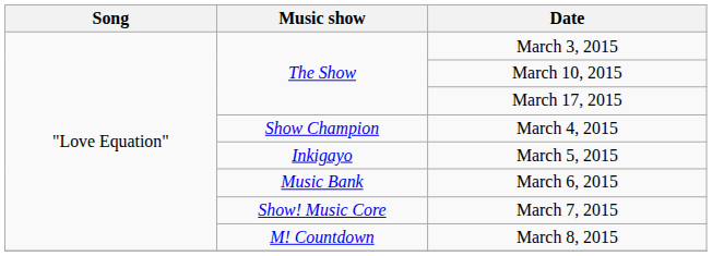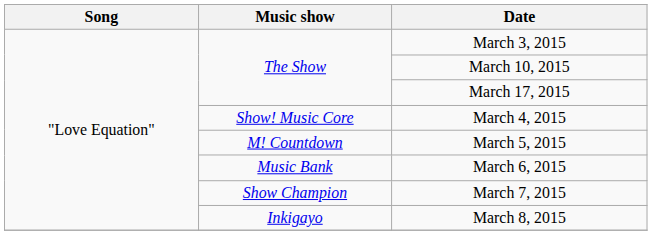 <table class="wikitable" style="text-align:center; width:650px;">
 <tr>
 <th style="width:150px;">Song</th>
 <th style="width:150px;">Music show</th>
 <th style="width:200px;">Date</th>
 </tr>
 <tr>
 <td rowspan="8">"Love Equation"</td>
 <td rowspan="3"><em><a href='#'>The Show</a></em></td>
 <td>March 3, 2015</td>
 </tr>
 <tr>
 <td>March 10, 2015</td>
 </tr>
 <tr>
 <td>March 17, 2015</td>
 </tr>
 <tr>
-<td><em><a href='#'>Show Champion</a></em></td>
+<td><em><a href='#'>Show! Music Core</a></em></td>
 <td>March 4, 2015</td>
 </tr>
 <tr>
-<td><em><a href='#'>Inkigayo</a></em></td>
+<td><em><a href='#'>M! Countdown</a></em></td>
 <td>March 5, 2015</td>
 </tr>
 <tr>
 <td><em><a href='#'>Music Bank</a></em></td>
 <td>March 6, 2015</td>
 </tr>
 <tr>
-<td><em><a href='#'>Show! Music Core</a></em></td>
+<td><em><a href='#'>Show Champion</a></em></td>
 <td>March 7, 2015</td>
 </tr>
 <tr>
-<td><em><a href='#'>M! Countdown</a></em></td>
+<td><em><a href='#'>Inkigayo</a></em></td>
 <td>March 8, 2015</td>
 </tr>
 <tr>
 </tr>
 </table>
